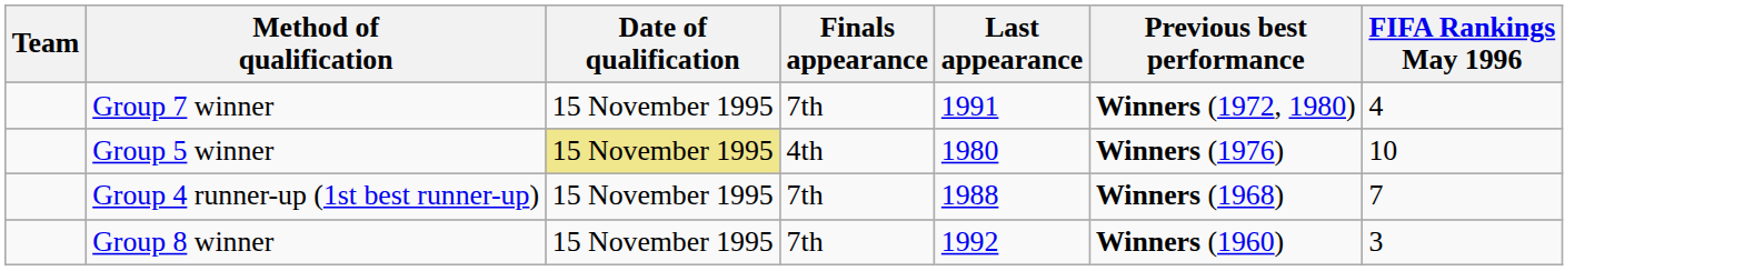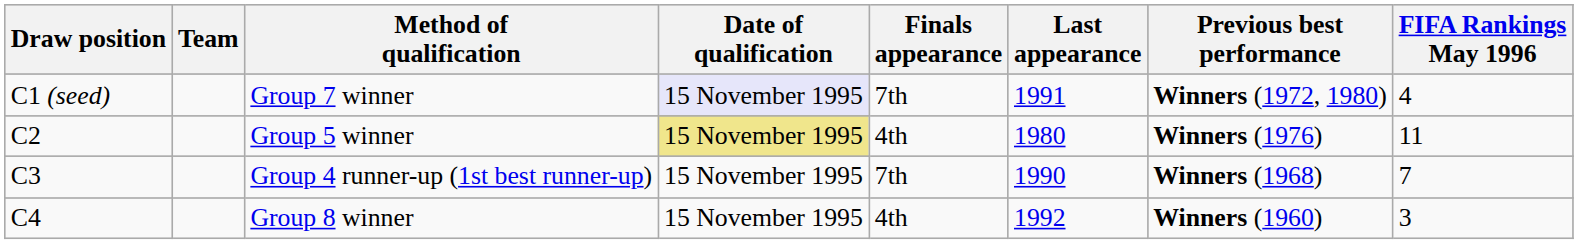 <table class="wikitable sortable">
 <tr>
+<th>Draw position</th>
 <th>Team</th>
 <th>Method of<br>qualification</th>
 <th>Date of<br>qualification</th>
 <th data-sort-type="number">Finals<br>appearance</th>
 <th>Last<br>appearance</th>
 <th>Previous best<br>performance</th>
 <th><a href='#'>FIFA Rankings</a><br>May 1996</th>
 </tr>
 <tr>
+<td>C1 <em>(seed)</em></td>
 <td style="white-space:nowrap"></td>
 <td><a href='#'>Group 7</a> winner</td>
-<td>15 November 1995</td>
+<td style="background: lavender;">15 November 1995</td>
 <td>7th</td>
 <td><a href='#'>1991</a></td>
 <td data-sort-value="1"><strong>Winners</strong> (<a href='#'>1972</a>, <a href='#'>1980</a>)</td>
 <td>4</td>
 </tr>
 <tr>
+<td>C2</td>
 <td style="white-space:nowrap"></td>
 <td><a href='#'>Group 5</a> winner</td>
 <td style="background: khaki;">15 November 1995</td>
 <td>4th</td>
 <td><a href='#'>1980</a></td>
 <td data-sort-value="1"><strong>Winners</strong> (<a href='#'>1976</a>)</td>
-<td>10</td>
+<td>11</td>
 </tr>
 <tr>
+<td>C3</td>
 <td style="white-space:nowrap"></td>
 <td><a href='#'>Group 4</a> runner-up (<a href='#'>1st best runner-up</a>)</td>
 <td>15 November 1995</td>
 <td>7th</td>
-<td><a href='#'>1988</a></td>
+<td><a href='#'>1990</a></td>
 <td data-sort-value="1"><strong>Winners</strong> (<a href='#'>1968</a>)</td>
 <td>7</td>
 </tr>
 <tr>
+<td>C4</td>
 <td style="white-space:nowrap"></td>
 <td><a href='#'>Group 8</a> winner</td>
 <td>15 November 1995</td>
-<td>7th</td>
+<td>4th</td>
 <td><a href='#'>1992</a></td>
 <td data-sort-value="1"><strong>Winners</strong> (<a href='#'>1960</a>)</td>
 <td>3</td>
 </tr>
 </table>
